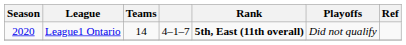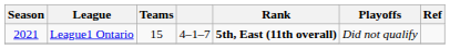 <table class="wikitable" style="text-align: center;">
 <tr>
 <th>Season</th>
 <th>League</th>
 <th>Teams</th>
 <th></th>
 <th>Rank</th>
 <th>Playoffs</th>
 <th>Ref</th>
 </tr>
 <tr>
-<td><a href='#'>2020</a></td>
+<td><a href='#'>2021</a></td>
 <td><a href='#'>League1 Ontario</a></td>
-<td>14</td>
+<td>15</td>
 <td>4–1–7</td>
 <td><strong>5th, East (11th overall)</strong></td>
 <td><em>Did not qualify</em></td>
 <td></td>
 </tr>
 <tr>
 </tr>
 </table>
